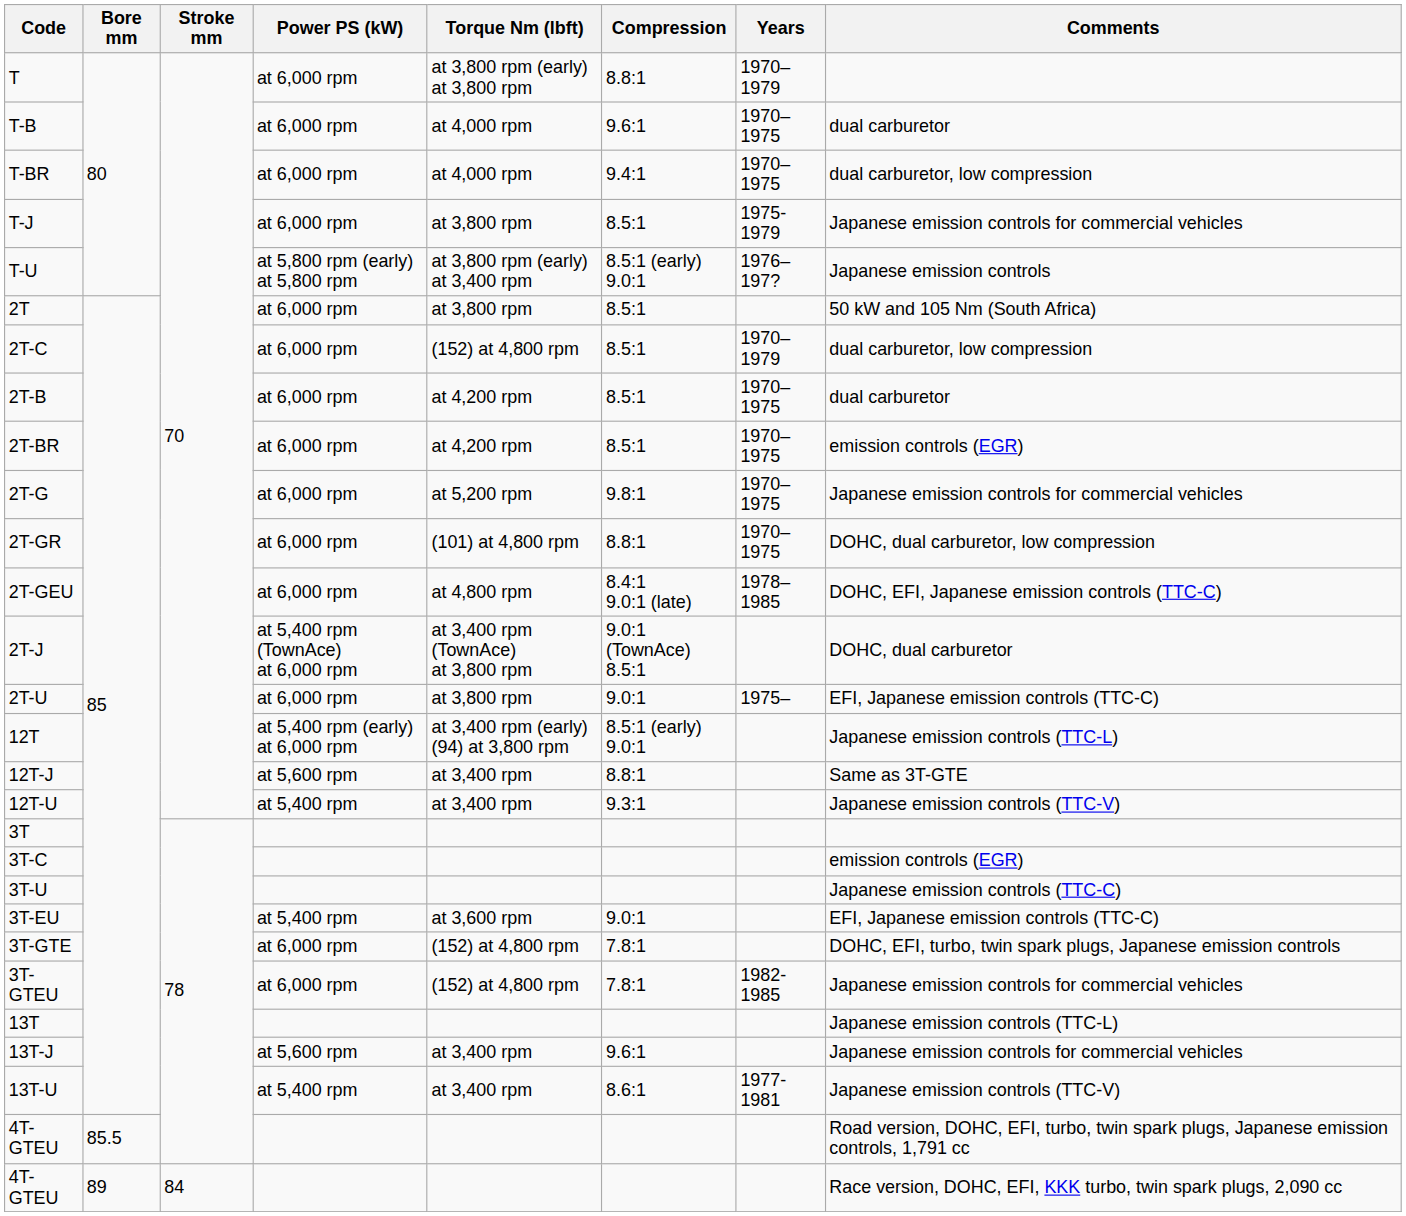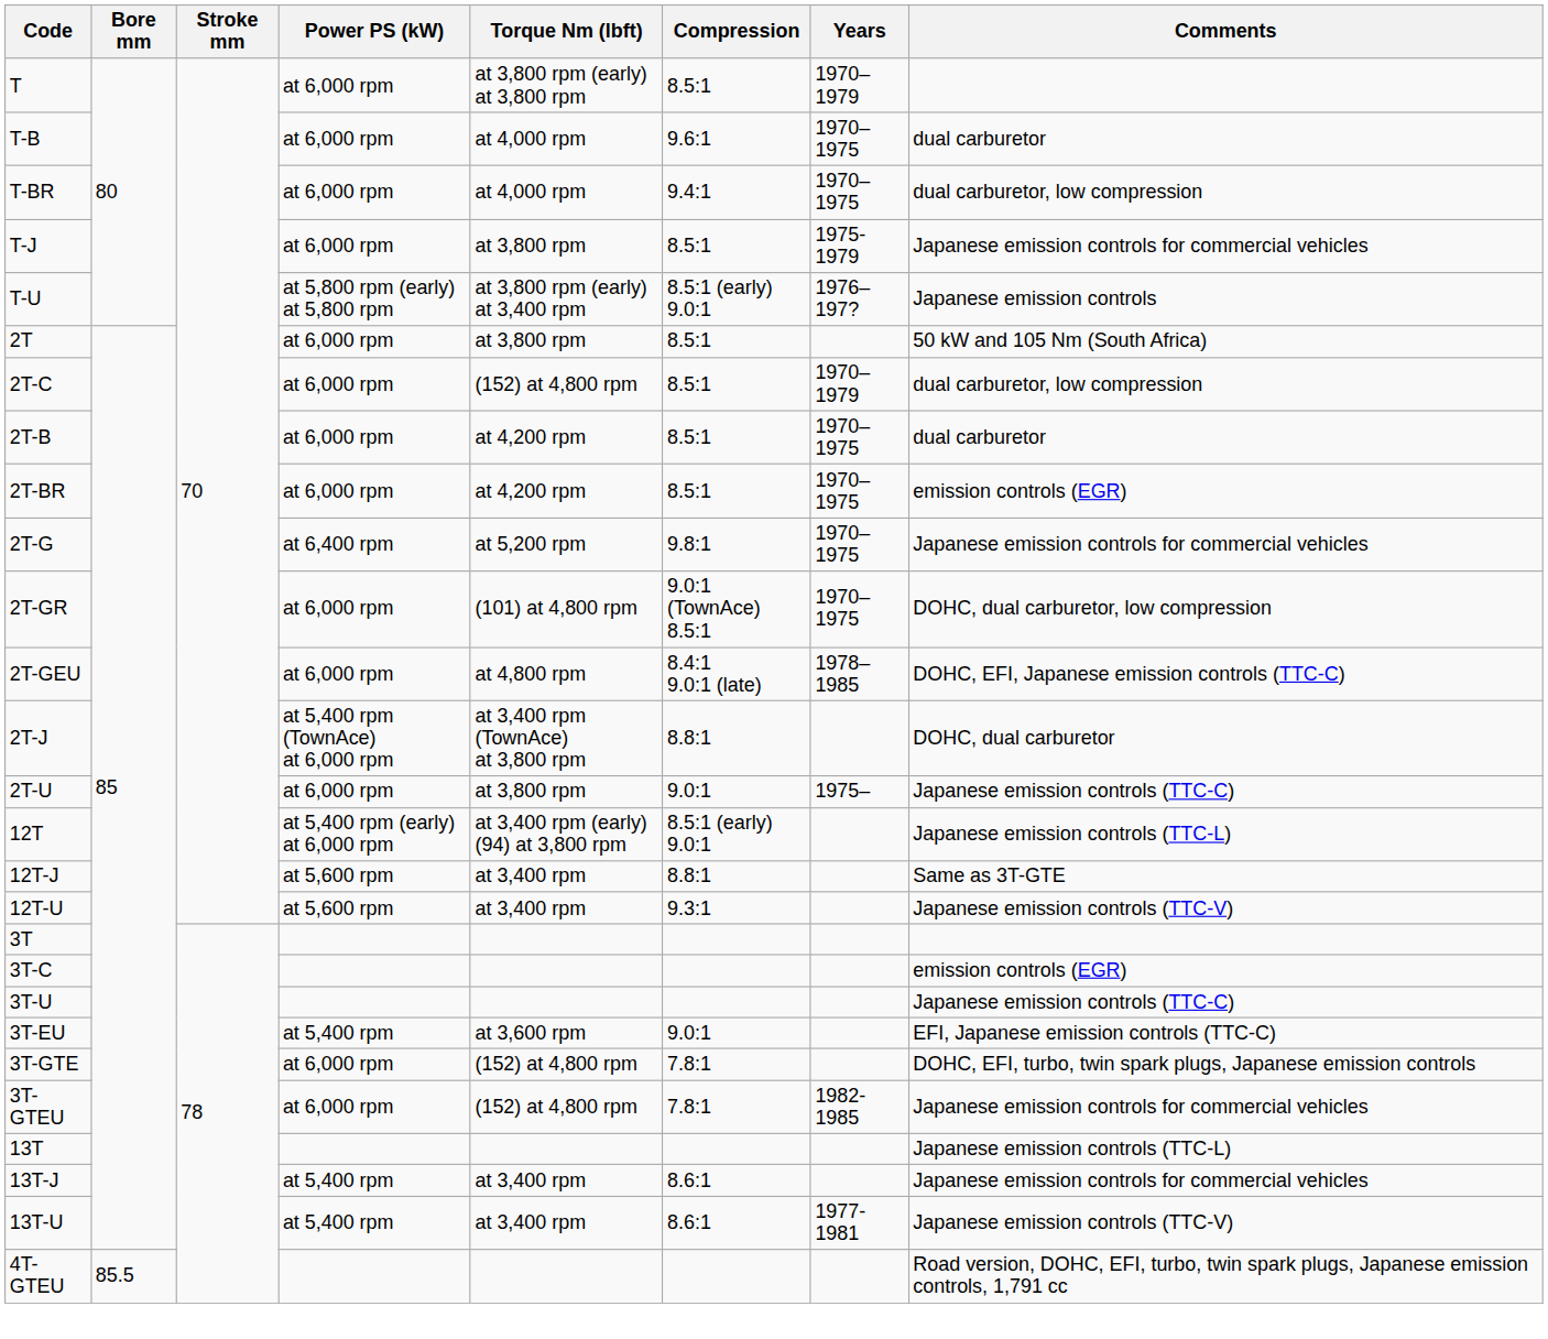 <table class="wikitable">
 <tr>
 <th>Code</th>
 <th>Bore mm</th>
 <th>Stroke mm</th>
 <th>Power PS (kW)</th>
 <th>Torque Nm (lbft)</th>
 <th>Compression</th>
 <th>Years</th>
 <th>Comments</th>
 </tr>
 <tr>
 <td>T</td>
 <td rowspan="5">80</td>
 <td rowspan="17">70</td>
 <td> at 6,000 rpm</td>
 <td> at 3,800 rpm (early)<br> at 3,800 rpm</td>
-<td>8.8:1</td>
+<td>8.5:1</td>
 <td>1970–1979</td>
 <td></td>
 </tr>
 <tr>
 <td>T-B</td>
 <td> at 6,000 rpm</td>
 <td> at 4,000 rpm</td>
 <td>9.6:1</td>
 <td>1970–1975</td>
 <td>dual carburetor</td>
 </tr>
 <tr>
 <td>T-BR</td>
 <td> at 6,000 rpm</td>
 <td> at 4,000 rpm</td>
 <td>9.4:1</td>
 <td>1970–1975</td>
 <td>dual carburetor, low compression</td>
 </tr>
 <tr>
 <td>T-J</td>
 <td> at 6,000 rpm</td>
 <td> at 3,800 rpm</td>
 <td>8.5:1</td>
 <td>1975-1979</td>
 <td>Japanese emission controls for commercial vehicles</td>
 </tr>
 <tr>
 <td>T-U</td>
 <td> at 5,800 rpm (early)<br> at 5,800 rpm</td>
 <td> at 3,800 rpm (early)<br> at 3,400 rpm</td>
 <td>8.5:1 (early)<br>9.0:1</td>
 <td>1976–197?</td>
 <td>Japanese emission controls</td>
 </tr>
 <tr>
 <td>2T</td>
 <td rowspan="21">85</td>
 <td> at 6,000 rpm</td>
 <td> at 3,800 rpm</td>
 <td>8.5:1</td>
 <td></td>
 <td>50 kW and 105 Nm (South Africa)</td>
 </tr>
 <tr>
 <td>2T-C</td>
 <td> at 6,000 rpm</td>
 <td>(152) at 4,800 rpm</td>
 <td>8.5:1</td>
 <td>1970–1979</td>
 <td>dual carburetor, low compression</td>
 </tr>
 <tr>
 <td>2T-B</td>
 <td> at 6,000 rpm</td>
 <td> at 4,200 rpm</td>
 <td>8.5:1</td>
 <td>1970–1975</td>
 <td>dual carburetor</td>
 </tr>
 <tr>
 <td>2T-BR</td>
 <td> at 6,000 rpm</td>
 <td> at 4,200 rpm</td>
 <td>8.5:1</td>
 <td>1970–1975</td>
 <td>emission controls (<a href='#'>EGR</a>)</td>
 </tr>
 <tr>
 <td>2T-G</td>
-<td> at 6,000 rpm</td>
+<td> at 6,400 rpm</td>
 <td> at 5,200 rpm</td>
 <td>9.8:1</td>
 <td>1970–1975</td>
 <td>Japanese emission controls for commercial vehicles</td>
 </tr>
 <tr>
 <td>2T-GR</td>
 <td> at 6,000 rpm</td>
 <td>(101) at 4,800 rpm</td>
-<td>8.8:1</td>
+<td>9.0:1 (TownAce)<br>8.5:1</td>
 <td>1970–1975</td>
 <td>DOHC, dual carburetor, low compression</td>
 </tr>
 <tr>
 <td>2T-GEU</td>
 <td> at 6,000 rpm</td>
 <td> at 4,800 rpm</td>
 <td>8.4:1<br>9.0:1 (late)</td>
 <td>1978–1985</td>
 <td>DOHC, EFI, Japanese emission controls (<a href='#'>TTC-C</a>)</td>
 </tr>
 <tr>
 <td>2T-J</td>
 <td> at 5,400 rpm (TownAce)<br> at 6,000 rpm</td>
 <td> at 3,400 rpm (TownAce)<br> at 3,800 rpm</td>
-<td>9.0:1 (TownAce)<br>8.5:1</td>
+<td>8.8:1</td>
 <td></td>
 <td>DOHC, dual carburetor</td>
 </tr>
 <tr>
 <td>2T-U</td>
 <td> at 6,000 rpm</td>
 <td> at 3,800 rpm</td>
 <td>9.0:1</td>
 <td>1975–</td>
-<td>EFI, Japanese emission controls (TTC-C)</td>
+<td>Japanese emission controls (<a href='#'>TTC-C</a>)</td>
 </tr>
 <tr>
 <td>12T</td>
 <td> at 5,400 rpm (early)<br> at 6,000 rpm</td>
 <td> at 3,400 rpm (early)<br>(94) at 3,800 rpm</td>
 <td>8.5:1 (early)<br>9.0:1</td>
 <td></td>
 <td>Japanese emission controls (<a href='#'>TTC-L</a>)</td>
 </tr>
 <tr>
 <td>12T-J</td>
 <td> at 5,600 rpm</td>
 <td> at 3,400 rpm</td>
 <td>8.8:1</td>
 <td></td>
 <td>Same as 3T-GTE</td>
 </tr>
 <tr>
 <td>12T-U</td>
-<td> at 5,400 rpm</td>
+<td> at 5,600 rpm</td>
 <td> at 3,400 rpm</td>
 <td>9.3:1</td>
 <td></td>
 <td>Japanese emission controls (<a href='#'>TTC-V</a>)</td>
 </tr>
 <tr>
 <td>3T</td>
 <td rowspan="10">78</td>
 <td></td>
 <td></td>
 <td></td>
 <td></td>
 <td></td>
 </tr>
 <tr>
 <td>3T-C</td>
 <td></td>
 <td></td>
 <td></td>
 <td></td>
 <td>emission controls (<a href='#'>EGR</a>)</td>
 </tr>
 <tr>
 <td>3T-U</td>
 <td></td>
 <td></td>
 <td></td>
 <td></td>
 <td>Japanese emission controls (<a href='#'>TTC-C</a>)</td>
 </tr>
 <tr>
 <td>3T-EU</td>
 <td> at 5,400 rpm</td>
 <td> at 3,600 rpm</td>
 <td>9.0:1</td>
 <td></td>
 <td>EFI, Japanese emission controls (TTC-C)</td>
 </tr>
 <tr>
 <td>3T-GTE</td>
 <td> at 6,000 rpm</td>
 <td>(152) at 4,800 rpm</td>
 <td>7.8:1</td>
 <td></td>
 <td>DOHC, EFI, turbo, twin spark plugs, Japanese emission controls</td>
 </tr>
 <tr>
 <td>3T-GTEU</td>
 <td> at 6,000 rpm</td>
 <td>(152) at 4,800 rpm</td>
 <td>7.8:1</td>
 <td>1982-1985</td>
 <td>Japanese emission controls for commercial vehicles</td>
 </tr>
 <tr>
 <td>13T</td>
 <td></td>
 <td></td>
 <td></td>
 <td></td>
 <td>Japanese emission controls (TTC-L)</td>
 </tr>
 <tr>
 <td>13T-J</td>
-<td> at 5,600 rpm</td>
+<td> at 5,400 rpm</td>
 <td> at 3,400 rpm</td>
-<td>9.6:1</td>
+<td>8.6:1</td>
 <td></td>
 <td>Japanese emission controls for commercial vehicles</td>
 </tr>
 <tr>
 <td>13T-U</td>
 <td> at 5,400 rpm</td>
 <td> at 3,400 rpm</td>
 <td>8.6:1</td>
 <td>1977-1981</td>
 <td>Japanese emission controls (TTC-V)</td>
 </tr>
 <tr>
 <td>4T-GTEU</td>
 <td>85.5</td>
 <td></td>
 <td></td>
 <td></td>
 <td></td>
 <td>Road version, DOHC, EFI, turbo, twin spark plugs, Japanese emission controls, 1,791 cc</td>
 </tr>
 <tr>
-<td>4T-GTEU</td>
-<td>89</td>
-<td>84</td>
-<td></td>
-<td></td>
-<td></td>
-<td></td>
-<td>Race version, DOHC, EFI, <a href='#'>KKK</a> turbo, twin spark plugs, 2,090 cc</td>
-</tr>
-<tr>
 </tr>
 </table>
